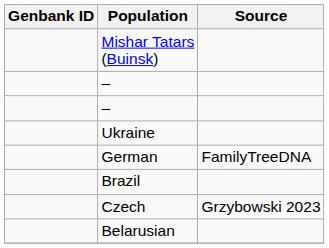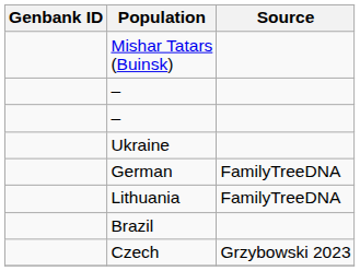 <table class="wikitable sortable">
 <tr>
 <th scope="col">Genbank ID</th>
 <th scope="col">Population</th>
 <th scope="col">Source</th>
 </tr>
 <tr>
 <td></td>
 <td><a href='#'>Mishar Tatars</a><br>(<a href='#'>Buinsk</a>)</td>
 <td></td>
 </tr>
 <tr>
 <td></td>
 <td>–</td>
 <td></td>
 </tr>
 <tr>
 <td></td>
 <td>–</td>
 <td></td>
 </tr>
 <tr>
 <td></td>
 <td>Ukraine</td>
 <td></td>
 </tr>
 <tr>
 <td></td>
 <td>German</td>
 <td>FamilyTreeDNA</td>
 </tr>
 <tr>
 <td></td>
+<td>Lithuania</td>
+<td>FamilyTreeDNA</td>
+</tr>
+<tr>
+<td></td>
 <td>Brazil</td>
 <td></td>
 </tr>
 <tr>
 <td></td>
 <td>Czech</td>
 <td>Grzybowski 2023</td>
 </tr>
 <tr>
-<td></td>
-<td>Belarusian</td>
-<td></td>
-</tr>
-<tr>
 </tr>
 </table>
